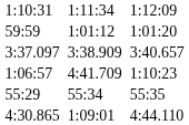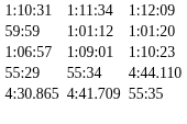 <table>
 <tr>
 <td></td>
 <td></td>
 <td>1:10:31</td>
 <td></td>
 <td>1:11:34</td>
 <td></td>
 <td>1:12:09</td>
 </tr>
 <tr>
 <td></td>
 <td></td>
 <td>59:59</td>
 <td></td>
 <td>1:01:12</td>
 <td></td>
 <td>1:01:20</td>
 </tr>
 <tr>
 <td></td>
 <td></td>
-<td>3:37.097</td>
-<td></td>
-<td>3:38.909</td>
-<td></td>
-<td>3:40.657</td>
-</tr>
-<tr>
-<td></td>
-<td></td>
 <td>1:06:57</td>
 <td></td>
-<td>4:41.709</td>
+<td>1:09:01</td>
 <td></td>
 <td>1:10:23</td>
 </tr>
 <tr>
 <td></td>
 <td></td>
 <td>55:29</td>
 <td></td>
 <td>55:34</td>
 <td></td>
-<td>55:35</td>
+<td>4:44.110</td>
 </tr>
 <tr>
 <td></td>
 <td></td>
 <td>4:30.865</td>
 <td></td>
-<td>1:09:01</td>
+<td>4:41.709</td>
 <td></td>
-<td>4:44.110</td>
+<td>55:35</td>
 </tr>
 <tr>
 </tr>
 </table>
